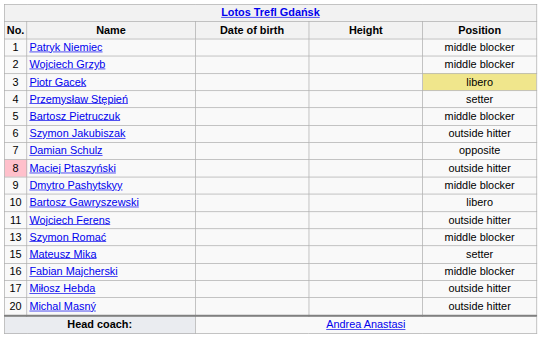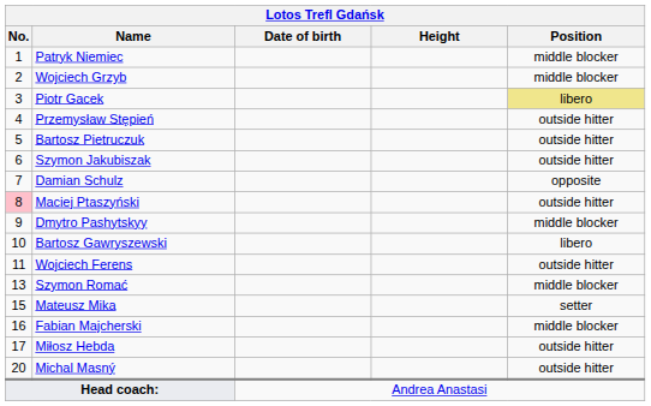 <table class="wikitable collapsible collapsed" style="font-size:100%; text-align:center">
 <tr>
 <th colspan=5 style="width:30em"><a href='#'>Lotos Trefl Gdańsk</a></th>
 </tr>
 <tr>
 <th>No.</th>
 <th style="width:15em">Name</th>
 <th style="width:10em">Date of birth</th>
 <th style="width:10em">Height</th>
 <th style="width:10em">Position</th>
 </tr>
 <tr>
 <td>1</td>
 <td align=left> <a href='#'>Patryk Niemiec</a></td>
 <td align=right></td>
 <td></td>
 <td>middle blocker</td>
 </tr>
 <tr>
 <td>2</td>
 <td align=left> <a href='#'>Wojciech Grzyb</a></td>
 <td align=right></td>
 <td></td>
 <td>middle blocker</td>
 </tr>
 <tr>
 <td>3</td>
 <td align=left> <a href='#'>Piotr Gacek</a></td>
 <td align=right></td>
 <td></td>
 <td style="background: khaki;">libero</td>
 </tr>
 <tr>
 <td>4</td>
 <td align=left> <a href='#'>Przemysław Stępień</a></td>
 <td align=right></td>
 <td></td>
-<td>setter</td>
+<td>outside hitter</td>
 </tr>
 <tr>
 <td>5</td>
 <td align=left> <a href='#'>Bartosz Pietruczuk</a></td>
 <td align=right></td>
 <td></td>
-<td>middle blocker</td>
+<td>outside hitter</td>
 </tr>
 <tr>
 <td>6</td>
 <td align=left> <a href='#'>Szymon Jakubiszak</a></td>
 <td align=right></td>
 <td></td>
 <td>outside hitter</td>
 </tr>
 <tr>
 <td>7</td>
 <td align=left> <a href='#'>Damian Schulz</a></td>
 <td align=right></td>
 <td></td>
 <td>opposite</td>
 </tr>
 <tr>
 <td style="background: pink;">8</td>
 <td align=left> <a href='#'>Maciej Ptaszyński</a></td>
 <td align=right></td>
 <td></td>
 <td>outside hitter</td>
 </tr>
 <tr>
 <td>9</td>
 <td align=left> <a href='#'>Dmytro Pashytskyy</a></td>
 <td align=right></td>
 <td></td>
 <td>middle blocker</td>
 </tr>
 <tr>
 <td>10</td>
 <td align=left> <a href='#'>Bartosz Gawryszewski</a></td>
 <td align=right></td>
 <td></td>
 <td>libero</td>
 </tr>
 <tr>
 <td>11</td>
 <td align=left> <a href='#'>Wojciech Ferens</a></td>
 <td align=right></td>
 <td></td>
 <td>outside hitter</td>
 </tr>
 <tr>
 <td>13</td>
 <td align=left> <a href='#'>Szymon Romać</a></td>
 <td align=right></td>
 <td></td>
 <td>middle blocker</td>
 </tr>
 <tr>
 <td>15</td>
 <td align=left> <a href='#'>Mateusz Mika</a></td>
 <td align=right></td>
 <td></td>
 <td>setter</td>
 </tr>
 <tr>
 <td>16</td>
 <td align=left> <a href='#'>Fabian Majcherski</a></td>
 <td align=right></td>
 <td></td>
 <td>middle blocker</td>
 </tr>
 <tr>
 <td>17</td>
 <td align=left> <a href='#'>Miłosz Hebda</a></td>
 <td align=right></td>
 <td></td>
 <td>outside hitter</td>
 </tr>
 <tr>
 <td>20</td>
 <td align=left> <a href='#'>Michal Masný</a></td>
 <td align=right></td>
 <td></td>
 <td>outside hitter</td>
 </tr>
 <tr style="border-top: 3px solid grey">
 <td colspan=2 style="background:#EAECF0"><strong>Head coach:</strong></td>
 <td colspan=3> <a href='#'>Andrea Anastasi</a></td>
 </tr>
 </table>
